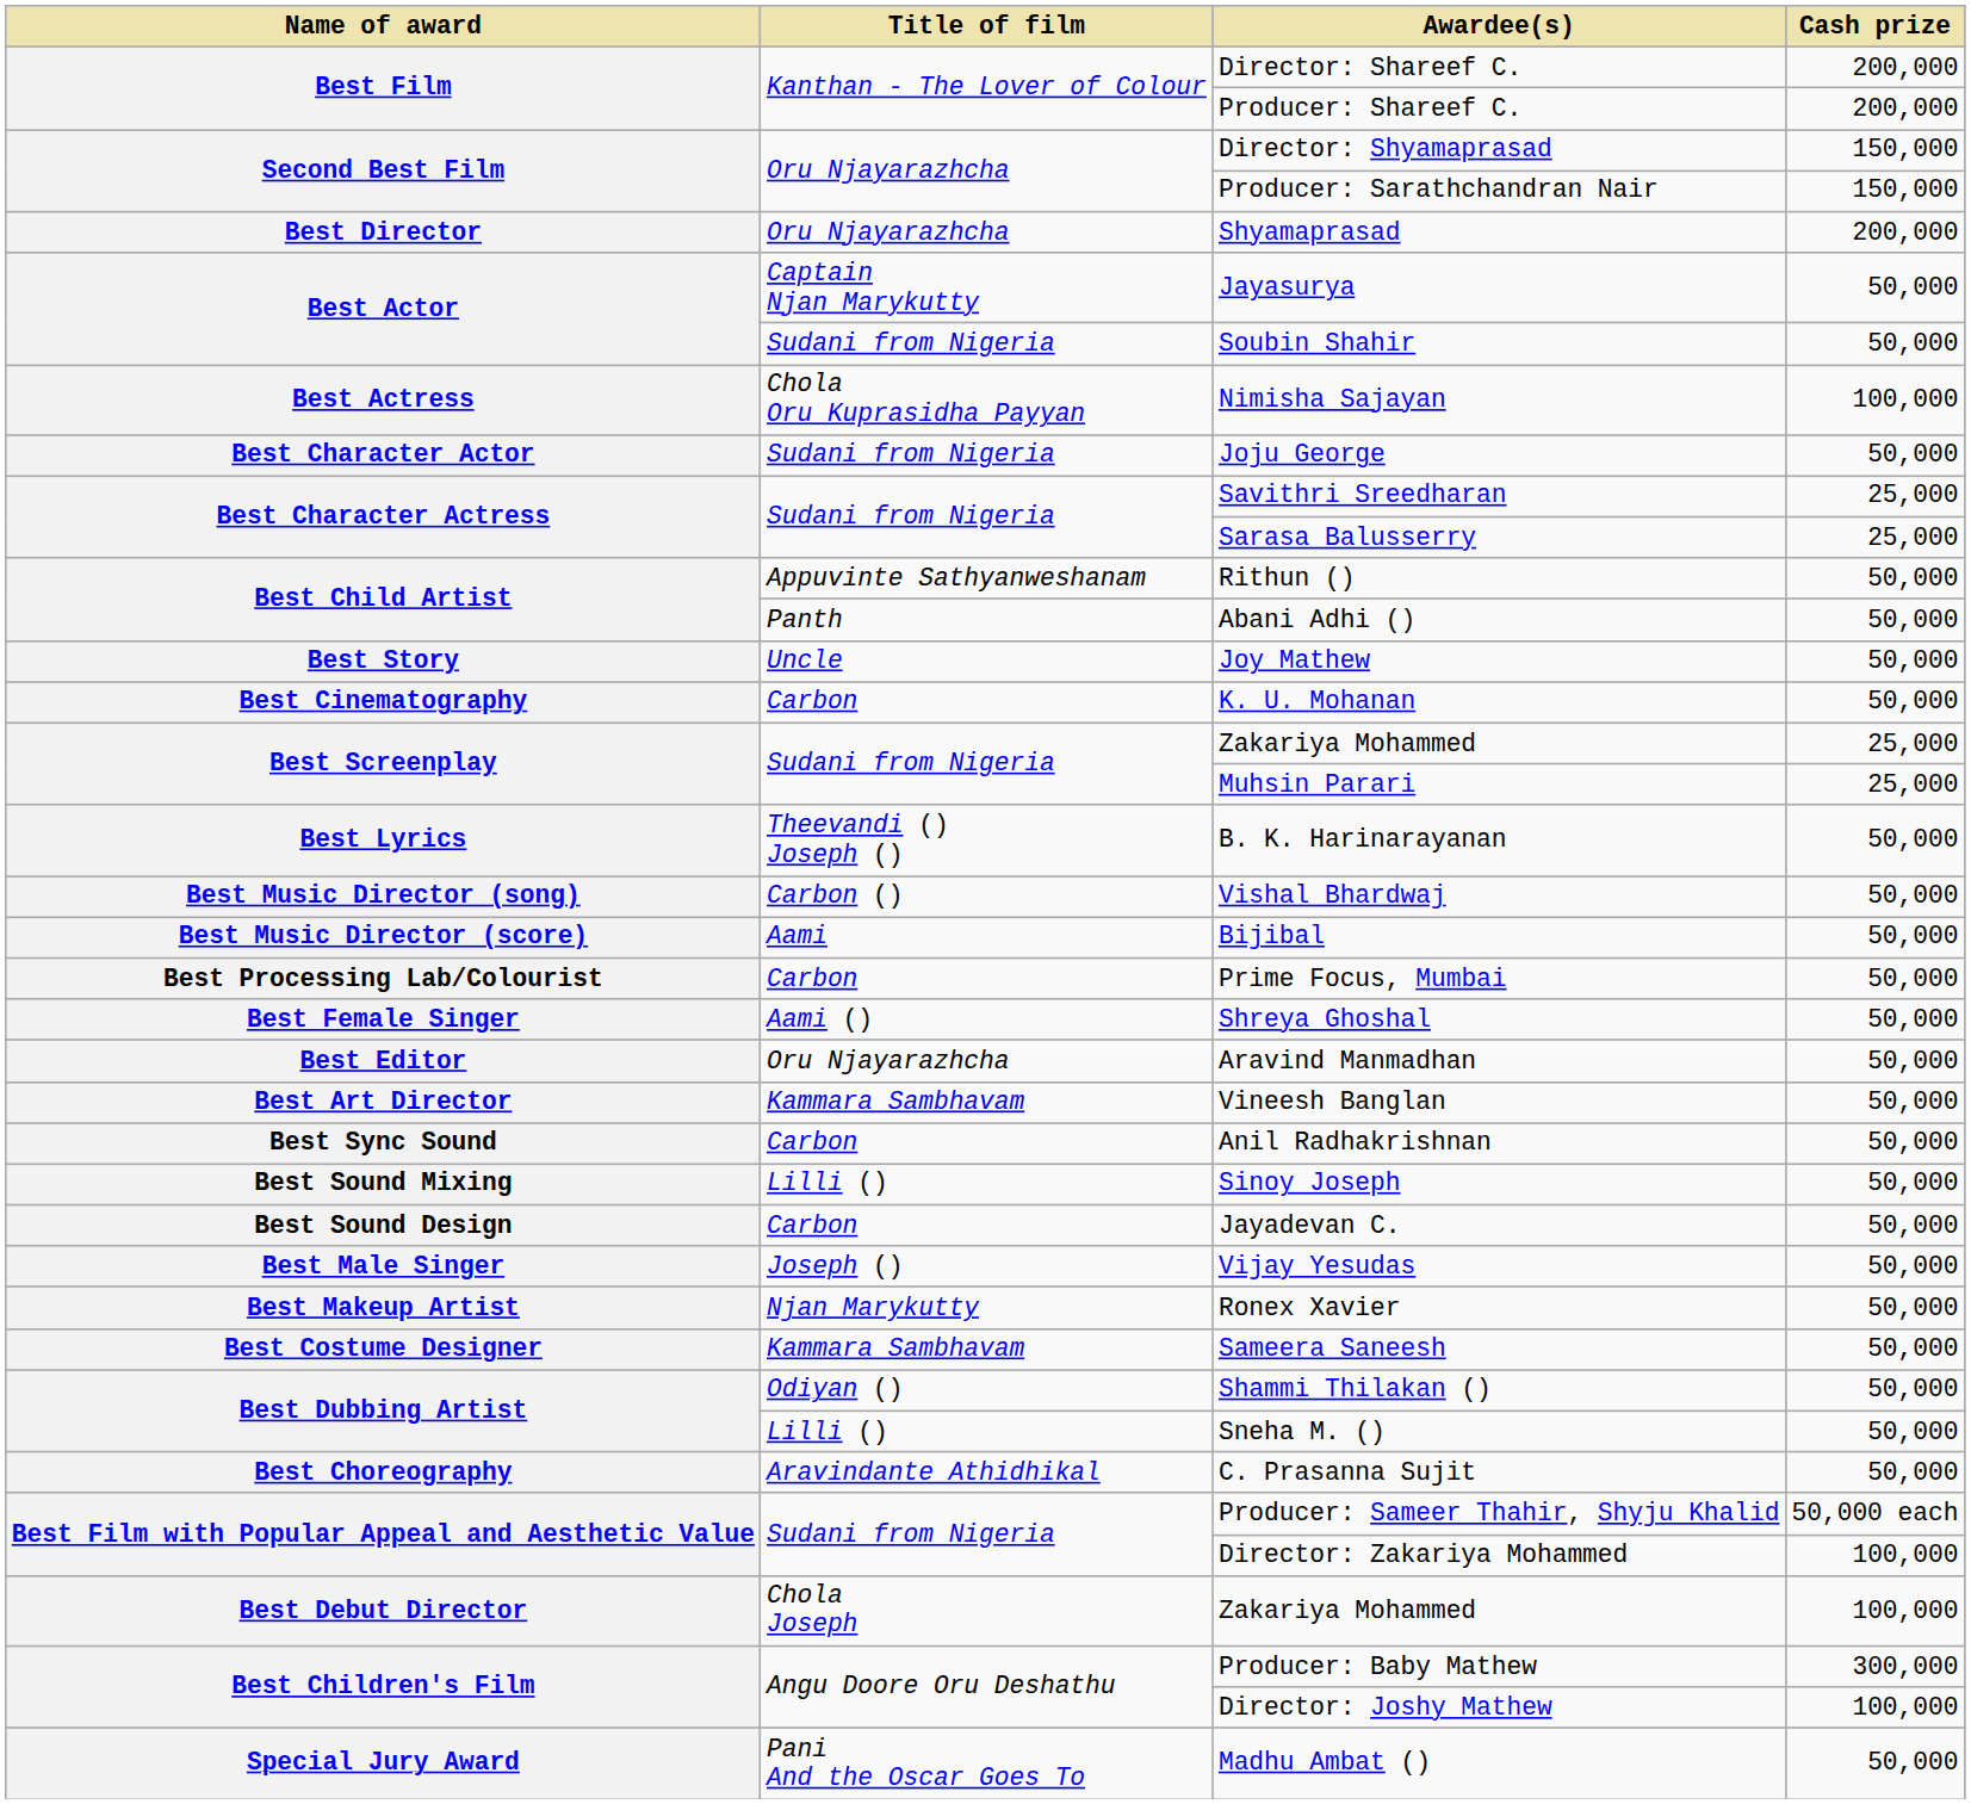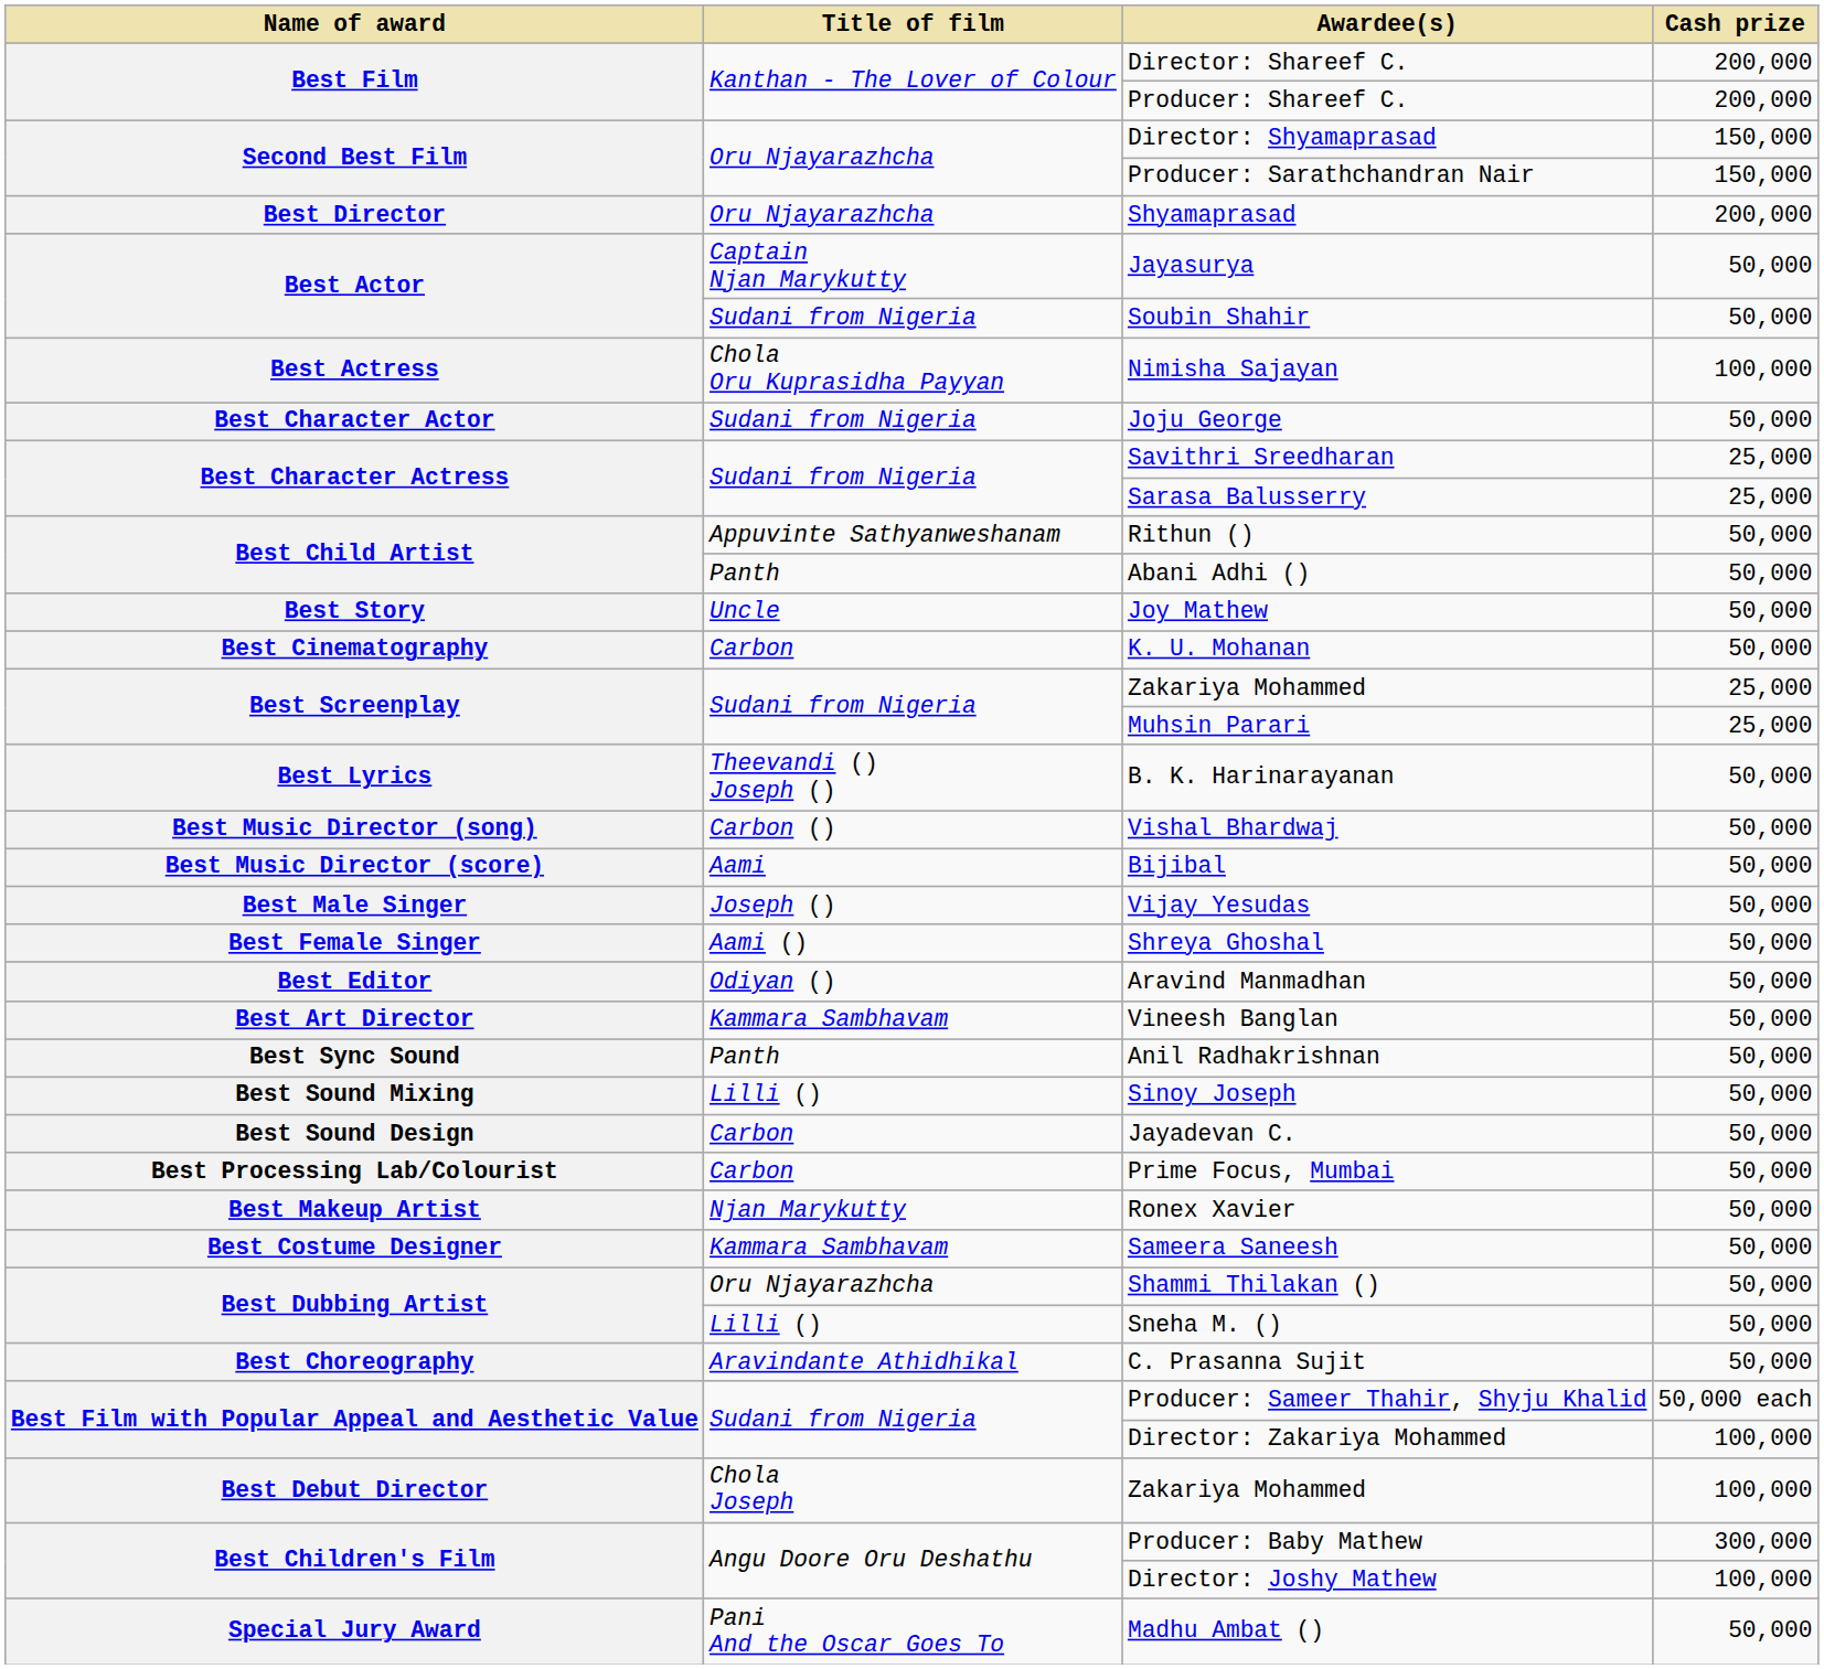 <table class="wikitable plainrowheaders sortable">
 <tr>
 <th style="background-color:#EFE4B0;">Name of award</th>
 <th style="background-color:#EFE4B0;">Title of film</th>
 <th style="background-color:#EFE4B0;">Awardee(s)</th>
 <th style="background-color:#EFE4B0;">Cash prize</th>
 </tr>
 <tr>
 <th scope="row" rowspan="2"><a href='#'>Best Film</a></th>
 <td rowspan="2"><em><a href='#'>Kanthan - The Lover of Colour</a></em></td>
 <td>Director: Shareef C.</td>
 <td align="right">200,000</td>
 </tr>
 <tr>
 <td>Producer: Shareef C.</td>
 <td align="right">200,000</td>
 </tr>
 <tr>
 <th scope="row" rowspan="2"><a href='#'>Second Best Film</a></th>
 <td rowspan="2"><em><a href='#'>Oru Njayarazhcha</a></em></td>
 <td>Director: <a href='#'>Shyamaprasad</a></td>
 <td align="right">150,000</td>
 </tr>
 <tr>
 <td>Producer: Sarathchandran Nair</td>
 <td align="right">150,000</td>
 </tr>
 <tr>
 <th scope="row"><a href='#'>Best Director</a></th>
 <td><em><a href='#'>Oru Njayarazhcha</a></em></td>
 <td><a href='#'>Shyamaprasad</a></td>
 <td align="right">200,000</td>
 </tr>
 <tr>
 <th scope="row" rowspan="2"><a href='#'>Best Actor</a></th>
 <td><em><a href='#'>Captain</a></em><br><em><a href='#'>Njan Marykutty</a></em></td>
 <td><a href='#'>Jayasurya</a></td>
 <td align="right">50,000</td>
 </tr>
 <tr>
 <td><em><a href='#'>Sudani from Nigeria</a></em></td>
 <td><a href='#'>Soubin Shahir</a></td>
 <td align="right">50,000</td>
 </tr>
 <tr>
 <th scope="row"><a href='#'>Best Actress</a></th>
 <td><em>Chola</em><br><em><a href='#'>Oru Kuprasidha Payyan</a></em></td>
 <td><a href='#'>Nimisha Sajayan</a></td>
 <td align="right">100,000</td>
 </tr>
 <tr>
 <th scope="row"><a href='#'>Best Character Actor</a></th>
 <td><em><a href='#'>Sudani from Nigeria</a></em></td>
 <td><a href='#'>Joju George</a></td>
 <td align="right">50,000</td>
 </tr>
 <tr>
 <th scope="row" rowspan="2"><a href='#'>Best Character Actress</a></th>
 <td rowspan="2"><em><a href='#'>Sudani from Nigeria</a></em></td>
 <td><a href='#'>Savithri Sreedharan</a></td>
 <td align="right">25,000</td>
 </tr>
 <tr>
 <td><a href='#'>Sarasa Balusserry</a></td>
 <td align="right">25,000</td>
 </tr>
 <tr>
 <th scope="row" rowspan="2"><a href='#'>Best Child Artist</a></th>
 <td><em>Appuvinte Sathyanweshanam</em></td>
 <td>Rithun ()</td>
 <td align="right">50,000</td>
 </tr>
 <tr>
 <td><em>Panth</em></td>
 <td>Abani Adhi ()</td>
 <td align="right">50,000</td>
 </tr>
 <tr>
 <th scope="row"><a href='#'>Best Story</a></th>
 <td><em><a href='#'>Uncle</a></em></td>
 <td><a href='#'>Joy Mathew</a></td>
 <td align="right">50,000</td>
 </tr>
 <tr>
 <th scope="row"><a href='#'>Best Cinematography</a></th>
 <td><em><a href='#'>Carbon</a></em></td>
 <td><a href='#'>K. U. Mohanan</a></td>
 <td align="right">50,000</td>
 </tr>
 <tr>
 <th scope="row" rowspan="2"><a href='#'>Best Screenplay</a></th>
 <td rowspan="2"><em><a href='#'>Sudani from Nigeria</a></em></td>
 <td>Zakariya Mohammed</td>
 <td align="right">25,000</td>
 </tr>
 <tr>
 <td><a href='#'>Muhsin Parari</a></td>
 <td align="right">25,000</td>
 </tr>
 <tr>
 <th scope="row"><a href='#'>Best Lyrics</a></th>
 <td><em><a href='#'>Theevandi</a></em> ()<br><em><a href='#'>Joseph</a></em> ()</td>
 <td>B. K. Harinarayanan</td>
 <td align="right">50,000</td>
 </tr>
 <tr>
 <th scope="row"><a href='#'>Best Music Director (song)</a></th>
 <td><em><a href='#'>Carbon</a></em> ()</td>
 <td><a href='#'>Vishal Bhardwaj</a></td>
 <td align="right">50,000</td>
 </tr>
 <tr>
 <th scope="row"><a href='#'>Best Music Director (score)</a></th>
 <td><em><a href='#'>Aami</a></em></td>
 <td><a href='#'>Bijibal</a></td>
 <td align="right">50,000</td>
 </tr>
 <tr>
-<th scope="row">Best Processing Lab/Colourist</th>
-<td><em><a href='#'>Carbon</a></em></td>
-<td>Prime Focus, <a href='#'>Mumbai</a></td>
+<th scope="row"><a href='#'>Best Male Singer</a></th>
+<td><em><a href='#'>Joseph</a></em> ()</td>
+<td><a href='#'>Vijay Yesudas</a></td>
 <td align="right">50,000</td>
 </tr>
 <tr>
 <th scope="row"><a href='#'>Best Female Singer</a></th>
 <td><em><a href='#'>Aami</a></em> ()</td>
 <td><a href='#'>Shreya Ghoshal</a></td>
 <td align="right">50,000</td>
 </tr>
 <tr>
 <th scope="row"><a href='#'>Best Editor</a></th>
-<td><em>Oru Njayarazhcha</em></td>
+<td><em><a href='#'>Odiyan</a></em> ()</td>
 <td>Aravind Manmadhan</td>
 <td align="right">50,000</td>
 </tr>
 <tr>
 <th scope="row"><a href='#'>Best Art Director</a></th>
 <td><em><a href='#'>Kammara Sambhavam</a></em></td>
 <td>Vineesh Banglan</td>
 <td align="right">50,000</td>
 </tr>
 <tr>
 <th scope="row">Best Sync Sound</th>
-<td><em><a href='#'>Carbon</a></em></td>
+<td><em>Panth</em></td>
 <td>Anil Radhakrishnan</td>
 <td align="right">50,000</td>
 </tr>
 <tr>
 <th scope="row">Best Sound Mixing</th>
 <td><em><a href='#'>Lilli</a></em> ()</td>
 <td><a href='#'>Sinoy Joseph</a></td>
 <td align="right">50,000</td>
 </tr>
 <tr>
 <th scope="row">Best Sound Design</th>
 <td><em><a href='#'>Carbon</a></em></td>
 <td>Jayadevan C.</td>
 <td align="right">50,000</td>
 </tr>
 <tr>
-<th scope="row"><a href='#'>Best Male Singer</a></th>
-<td><em><a href='#'>Joseph</a></em> ()</td>
-<td><a href='#'>Vijay Yesudas</a></td>
+<th scope="row">Best Processing Lab/Colourist</th>
+<td><em><a href='#'>Carbon</a></em></td>
+<td>Prime Focus, <a href='#'>Mumbai</a></td>
 <td align="right">50,000</td>
 </tr>
 <tr>
 <th scope="row"><a href='#'>Best Makeup Artist</a></th>
 <td><em><a href='#'>Njan Marykutty</a></em></td>
 <td>Ronex Xavier</td>
 <td align="right">50,000</td>
 </tr>
 <tr>
 <th scope="row"><a href='#'>Best Costume Designer</a></th>
 <td><em><a href='#'>Kammara Sambhavam</a></em></td>
 <td><a href='#'>Sameera Saneesh</a></td>
 <td align="right">50,000</td>
 </tr>
 <tr>
 <th scope="row" rowspan="2"><a href='#'>Best Dubbing Artist</a></th>
-<td><em><a href='#'>Odiyan</a></em> ()</td>
+<td><em>Oru Njayarazhcha</em></td>
 <td><a href='#'>Shammi Thilakan</a> ()</td>
 <td align="right">50,000</td>
 </tr>
 <tr>
 <td><em><a href='#'>Lilli</a></em> ()</td>
 <td>Sneha M. ()</td>
 <td align="right">50,000</td>
 </tr>
 <tr>
 <th scope="row"><a href='#'>Best Choreography</a></th>
 <td><em><a href='#'>Aravindante Athidhikal</a></em></td>
 <td>C. Prasanna Sujit</td>
 <td align="right">50,000</td>
 </tr>
 <tr>
 <th scope="row" rowspan="2"><a href='#'>Best Film with Popular Appeal and Aesthetic Value</a></th>
 <td rowspan="2"><em><a href='#'>Sudani from Nigeria</a></em></td>
 <td>Producer: <a href='#'>Sameer Thahir</a>, <a href='#'>Shyju Khalid</a></td>
 <td align="right">50,000 each</td>
 </tr>
 <tr>
 <td>Director: Zakariya Mohammed</td>
 <td align="right">100,000</td>
 </tr>
 <tr>
 <th scope="row"><a href='#'>Best Debut Director</a></th>
 <td><em>Chola</em><br><em><a href='#'>Joseph</a></em></td>
 <td>Zakariya Mohammed</td>
 <td align="right">100,000</td>
 </tr>
 <tr>
 <th scope="row" rowspan="2"><a href='#'>Best Children's Film</a></th>
 <td rowspan="2"><em>Angu Doore Oru Deshathu</em></td>
 <td>Producer: Baby Mathew</td>
 <td align="right">300,000</td>
 </tr>
 <tr>
 <td>Director: <a href='#'>Joshy Mathew</a></td>
 <td align="right">100,000</td>
 </tr>
 <tr>
 <th scope="row"><a href='#'>Special Jury Award</a></th>
 <td><em>Pani</em><br><em><a href='#'>And the Oscar Goes To</a></em></td>
 <td><a href='#'>Madhu Ambat</a> ()</td>
 <td align="right">50,000</td>
 </tr>
 </table>
